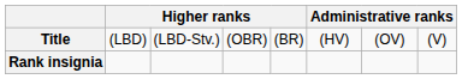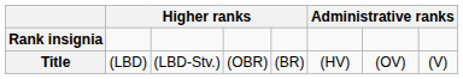 <table class="wikitable">
 <tr>
 <th></th>
 <th colspan=4>Higher ranks</th>
 <th colspan=3>Administrative ranks</th>
+</tr>
+<tr style="text-align:center;">
+<th>Rank insignia</th>
+<td></td>
+<td></td>
+<td></td>
+<td></td>
+<td></td>
+<td></td>
+<td></td>
 </tr>
 <tr style="text-align:center;">
 <th>Title</th>
 <td> (LBD)</td>
 <td> (LBD-Stv.)</td>
 <td> (OBR)</td>
 <td> (BR)</td>
 <td> (HV)</td>
 <td> (OV)</td>
 <td> (V)</td>
 </tr>
-<tr style="text-align:center;">
-<th>Rank insignia</th>
-<td></td>
-<td></td>
-<td></td>
-<td></td>
-<td></td>
-<td></td>
-<td></td>
-</tr>
 </table>
